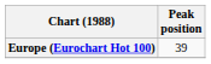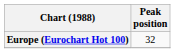 <table class="wikitable sortable plainrowheaders" style="text-align:center">
 <tr>
 <th>Chart (1988)</th>
 <th>Peak<br>position</th>
 </tr>
 <tr>
 <th scope="row">Europe (<a href='#'>Eurochart Hot 100</a>)</th>
-<td>39</td>
+<td>32</td>
 </tr>
 <tr>
 </tr>
 <tr>
 </tr>
 <tr>
 </tr>
 <tr>
 </tr>
 </table>
